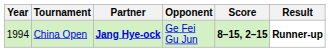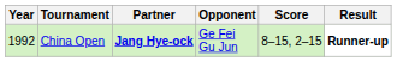 <table class="sortable wikitable" style="font-size: 95%;">
 <tr>
 <th>Year</th>
 <th>Tournament</th>
 <th>Partner</th>
 <th>Opponent</th>
 <th>Score</th>
 <th>Result</th>
 </tr>
 <tr style="background:#D4F1C5">
-<td align="center">1994</td>
+<td align="center">1992</td>
 <td align="left"><a href='#'>China Open</a></td>
 <td align="left"><strong> <a href='#'>Jang Hye-ock</a></strong></td>
 <td align="left"> <a href='#'>Ge Fei</a> <br>  <a href='#'>Gu Jun</a></td>
-<td align="left"><strong>8–15, 2–15</strong></td>
+<td align="left">8–15, 2–15</td>
 <td style="text-align:left; background:white"> <strong>Runner-up</strong></td>
 </tr>
 </table>
